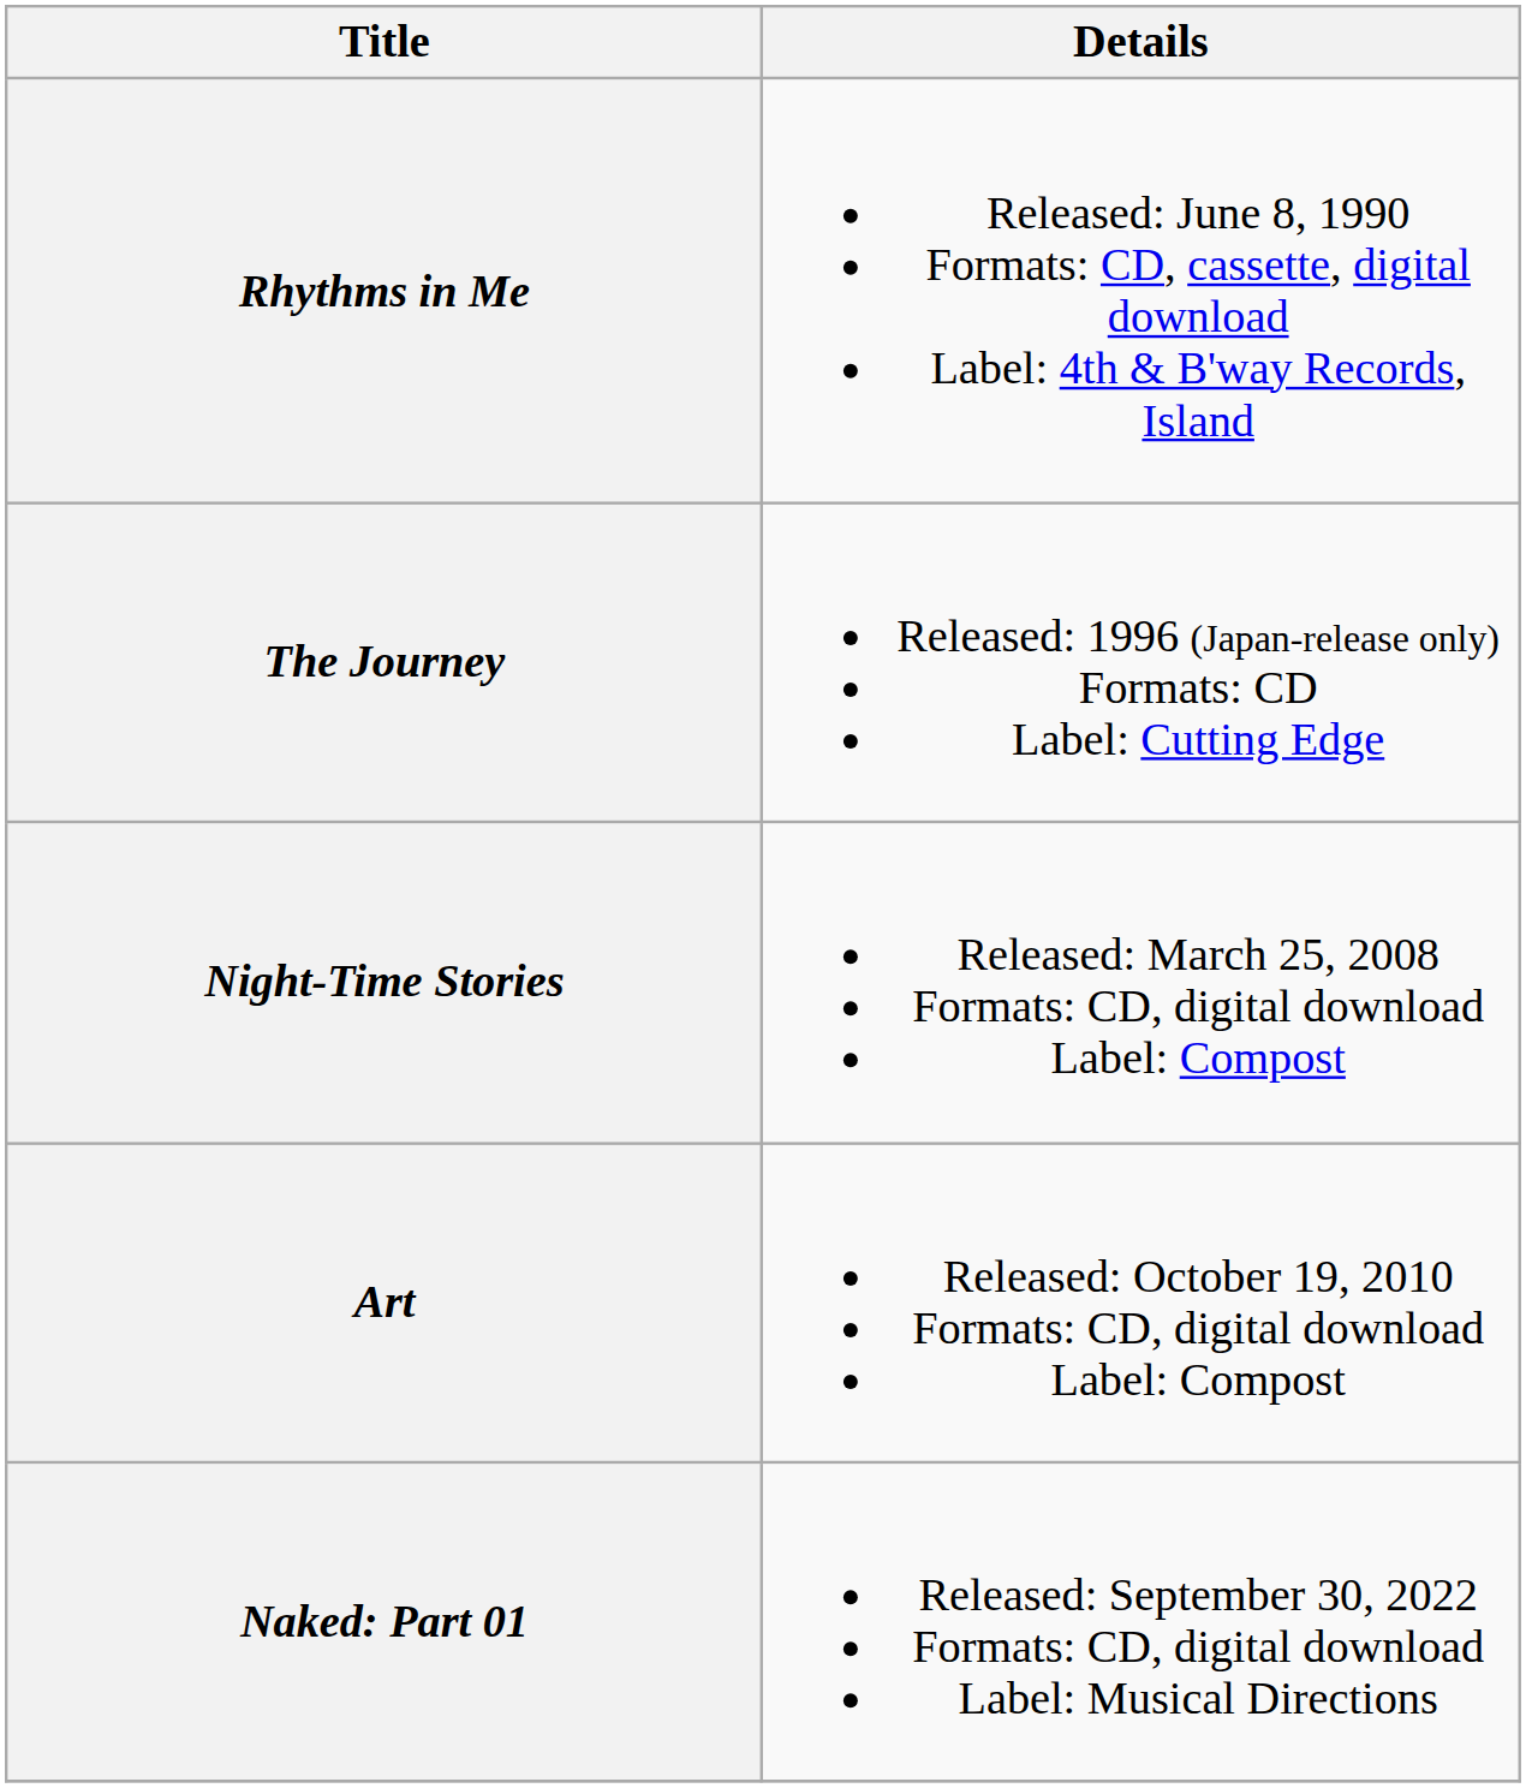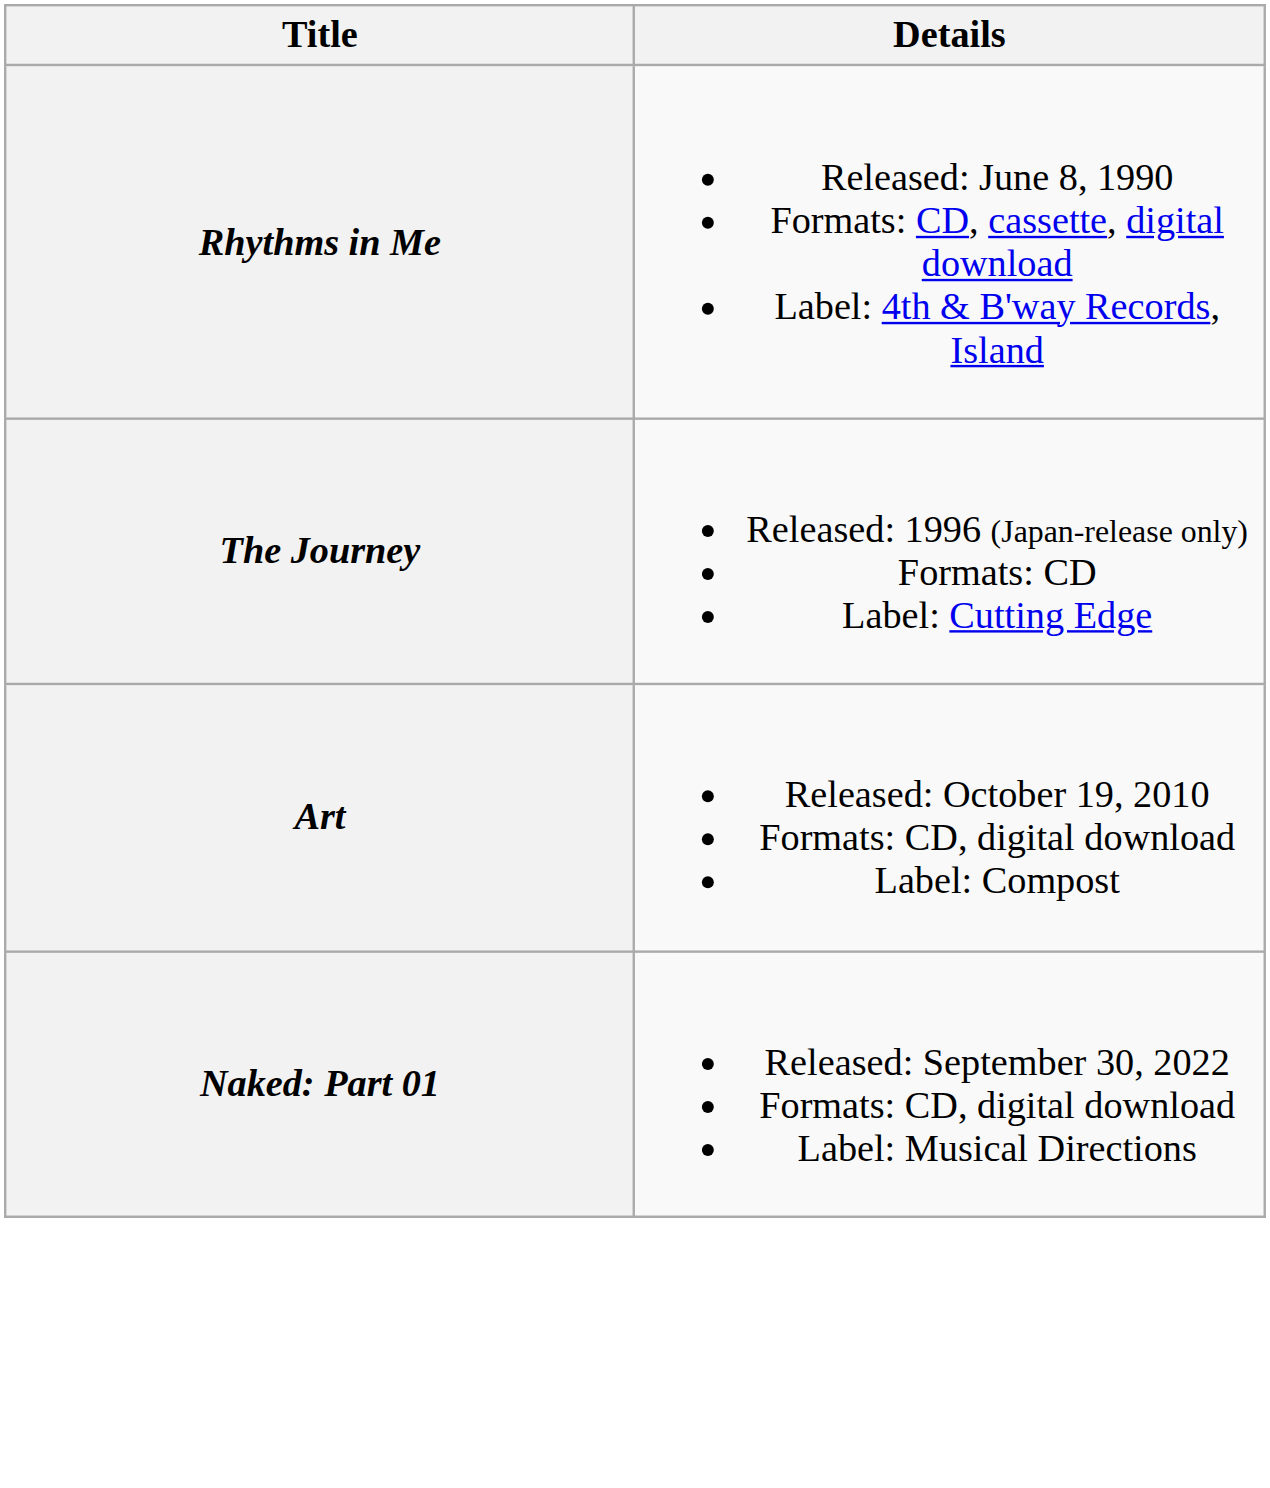 <table class="wikitable plainrowheaders" style="text-align:center;">
 <tr>
 <th scope="col" rowspan="1" style="width:16em;">Title</th>
 <th scope="col" rowspan="1" style="width:16em;">Details</th>
 </tr>
 <tr>
 <th scope="row"><em>Rhythms in Me</em></th>
 <td><br><ul><li>Released: June 8, 1990</li><li>Formats: <a href='#'>CD</a>, <a href='#'>cassette</a>, <a href='#'>digital download</a></li><li>Label: <a href='#'>4th & B'way Records</a>, <a href='#'>Island</a></li></ul></td>
 </tr>
 <tr>
 <th scope="row"><em>The Journey</em></th>
 <td><br><ul><li>Released: 1996 <small>(Japan-release only)</small></li><li>Formats: CD</li><li>Label: <a href='#'>Cutting Edge</a></li></ul></td>
 </tr>
 <tr>
-<th scope="row"><em>Night-Time Stories</em></th>
-<td><br><ul><li>Released: March 25, 2008</li><li>Formats: CD, digital download</li><li>Label: <a href='#'>Compost</a></li></ul></td>
-</tr>
-<tr>
 <th scope="row"><em>Art</em></th>
 <td><br><ul><li>Released: October 19, 2010</li><li>Formats: CD, digital download</li><li>Label: Compost</li></ul></td>
 </tr>
 <tr>
 <th scope="row"><em>Naked: Part 01</em></th>
 <td><br><ul><li>Released: September 30, 2022</li><li>Formats: CD, digital download</li><li>Label: Musical Directions</li></ul></td>
 </tr>
 <tr>
 </tr>
 </table>
